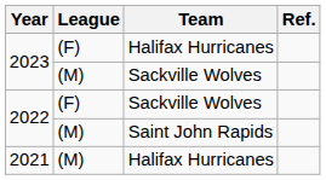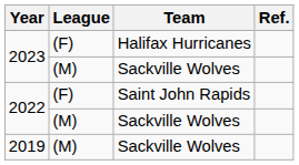 <table class="wikitable">
 <tr>
 <th>Year</th>
 <th>League</th>
 <th>Team</th>
 <th>Ref.</th>
 </tr>
 <tr>
 <td rowspan="2">2023</td>
 <td>(F)</td>
 <td>Halifax Hurricanes</td>
 <td></td>
 </tr>
 <tr>
 <td>(M)</td>
 <td>Sackville Wolves</td>
 <td></td>
 </tr>
 <tr>
 <td rowspan="2">2022</td>
 <td>(F)</td>
+<td>Saint John Rapids</td>
+<td></td>
+</tr>
+<tr>
+<td>(M)</td>
 <td>Sackville Wolves</td>
 <td></td>
 </tr>
 <tr>
+<td>2019</td>
 <td>(M)</td>
-<td>Saint John Rapids</td>
-<td></td>
-</tr>
-<tr>
-<td>2021</td>
-<td>(M)</td>
-<td>Halifax Hurricanes</td>
+<td>Sackville Wolves</td>
 <td></td>
 </tr>
 </table>
